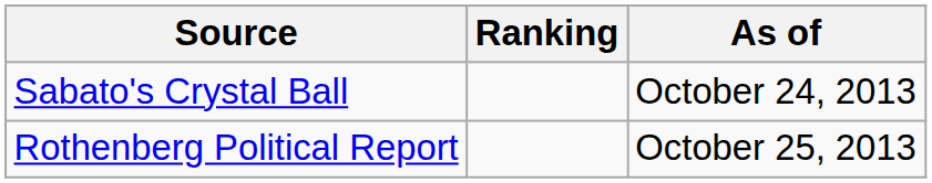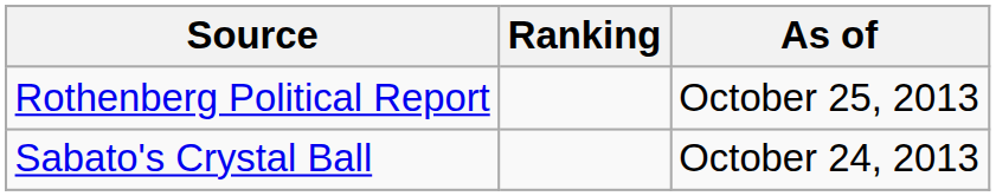 <table class="wikitable" style="text-align:center">
 <tr>
 <th>Source</th>
 <th>Ranking</th>
 <th>As of</th>
 </tr>
 <tr>
+<td align=left><a href='#'>Rothenberg Political Report</a></td>
+<td></td>
+<td>October 25, 2013</td>
+</tr>
+<tr>
 <td align=left><a href='#'>Sabato's Crystal Ball</a></td>
 <td></td>
 <td>October 24, 2013</td>
 </tr>
-<tr>
-<td align=left><a href='#'>Rothenberg Political Report</a></td>
-<td></td>
-<td>October 25, 2013</td>
-</tr>
 </table>
